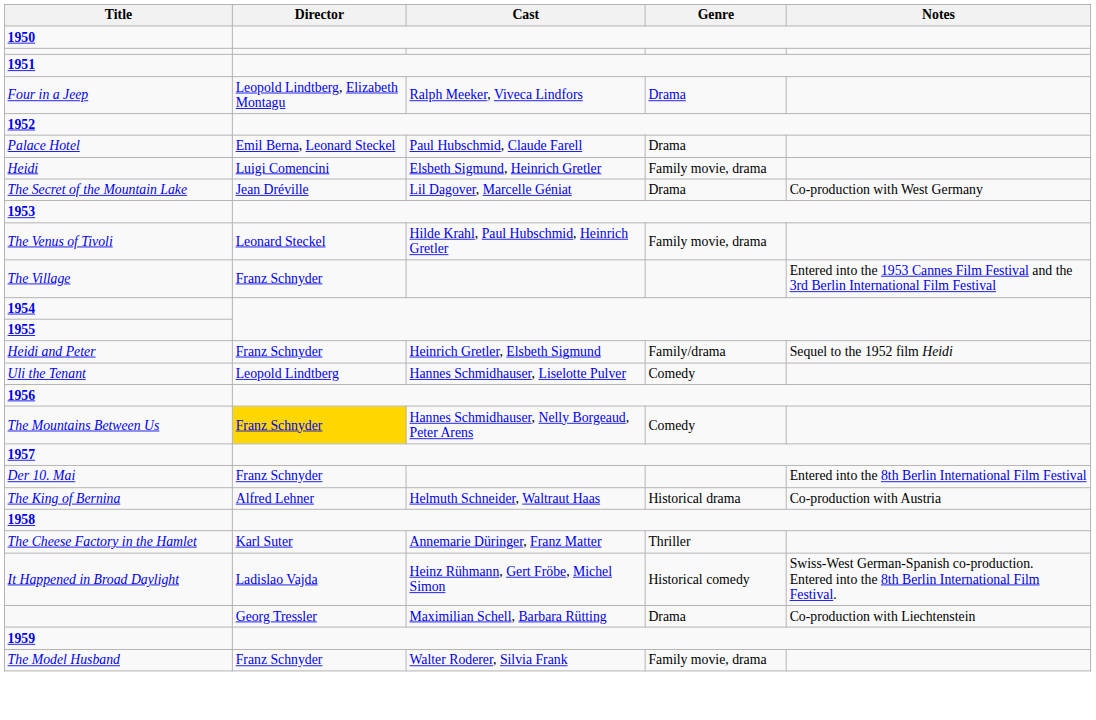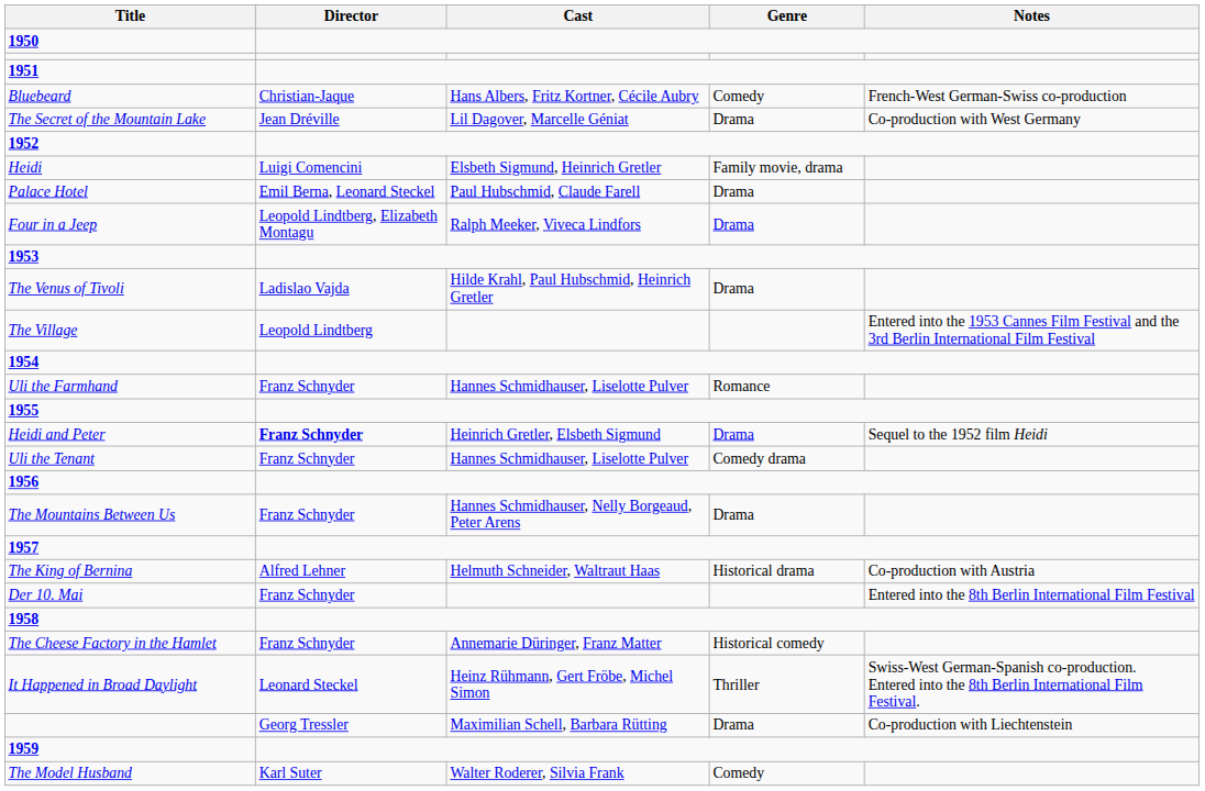 <table class="wikitable" style="width:100%;">
 <tr>
 <th style="width:21%;">Title</th>
 <th style="width:16%;">Director</th>
 <th style="width:22%;">Cast</th>
 <th style="width:13%;">Genre</th>
 <th style="width:28%;">Notes</th>
 </tr>
 <tr>
 <td><strong><a href='#'>1950</a></strong></td>
 </tr>
 <tr>
 <td></td>
 <td></td>
 <td></td>
 <td></td>
 <td></td>
 </tr>
 <tr>
 <td><strong><a href='#'>1951</a></strong></td>
 </tr>
 <tr>
-<td><em><a href='#'>Four in a Jeep</a></em></td>
-<td><a href='#'>Leopold Lindtberg</a>, <a href='#'>Elizabeth Montagu</a></td>
-<td><a href='#'>Ralph Meeker</a>, <a href='#'>Viveca Lindfors</a></td>
-<td><a href='#'>Drama</a></td>
-<td></td>
+<td><em><a href='#'>Bluebeard</a></em></td>
+<td><a href='#'>Christian-Jaque</a></td>
+<td><a href='#'>Hans Albers</a>, <a href='#'>Fritz Kortner</a>, <a href='#'>Cécile Aubry</a></td>
+<td>Comedy</td>
+<td>French-West German-Swiss co-production</td>
+</tr>
+<tr>
+<td><em><a href='#'>The Secret of the Mountain Lake</a></em></td>
+<td><a href='#'>Jean Dréville</a></td>
+<td><a href='#'>Lil Dagover</a>, <a href='#'>Marcelle Géniat</a></td>
+<td>Drama</td>
+<td>Co-production with West Germany</td>
 </tr>
 <tr>
 <td><strong><a href='#'>1952</a></strong></td>
+</tr>
+<tr>
+<td><em><a href='#'>Heidi</a></em></td>
+<td><a href='#'>Luigi Comencini</a></td>
+<td><a href='#'>Elsbeth Sigmund</a>, <a href='#'>Heinrich Gretler</a></td>
+<td>Family movie, drama</td>
+<td></td>
 </tr>
 <tr>
 <td><em><a href='#'>Palace Hotel</a></em></td>
 <td><a href='#'>Emil Berna</a>, <a href='#'>Leonard Steckel</a></td>
 <td><a href='#'>Paul Hubschmid</a>, <a href='#'>Claude Farell</a></td>
 <td>Drama</td>
 <td></td>
 </tr>
 <tr>
-<td><em><a href='#'>Heidi</a></em></td>
-<td><a href='#'>Luigi Comencini</a></td>
-<td><a href='#'>Elsbeth Sigmund</a>, <a href='#'>Heinrich Gretler</a></td>
-<td>Family movie, drama</td>
+<td><em><a href='#'>Four in a Jeep</a></em></td>
+<td><a href='#'>Leopold Lindtberg</a>, <a href='#'>Elizabeth Montagu</a></td>
+<td><a href='#'>Ralph Meeker</a>, <a href='#'>Viveca Lindfors</a></td>
+<td><a href='#'>Drama</a></td>
 <td></td>
-</tr>
-<tr>
-<td><em><a href='#'>The Secret of the Mountain Lake</a></em></td>
-<td><a href='#'>Jean Dréville</a></td>
-<td><a href='#'>Lil Dagover</a>, <a href='#'>Marcelle Géniat</a></td>
-<td>Drama</td>
-<td>Co-production with West Germany</td>
 </tr>
 <tr>
 <td><strong><a href='#'>1953</a></strong></td>
 </tr>
 <tr>
 <td><em><a href='#'>The Venus of Tivoli</a></em></td>
-<td><a href='#'>Leonard Steckel</a></td>
+<td><a href='#'>Ladislao Vajda</a></td>
 <td><a href='#'>Hilde Krahl</a>, <a href='#'>Paul Hubschmid</a>, <a href='#'>Heinrich Gretler</a></td>
-<td>Family movie, drama</td>
+<td>Drama</td>
 <td></td>
 </tr>
 <tr>
 <td><em><a href='#'>The Village</a></em></td>
-<td><a href='#'>Franz Schnyder</a></td>
+<td><a href='#'>Leopold Lindtberg</a></td>
 <td></td>
 <td></td>
 <td>Entered into the <a href='#'>1953 Cannes Film Festival</a> and the <a href='#'>3rd Berlin International Film Festival</a></td>
 </tr>
 <tr>
 <td><strong><a href='#'>1954</a></strong></td>
 </tr>
 <tr>
+<td><em><a href='#'>Uli the Farmhand</a></em></td>
+<td><a href='#'>Franz Schnyder</a></td>
+<td><a href='#'>Hannes Schmidhauser</a>, <a href='#'>Liselotte Pulver</a></td>
+<td>Romance</td>
+<td></td>
+</tr>
+<tr>
 <td><strong><a href='#'>1955</a></strong></td>
 </tr>
 <tr>
 <td><em><a href='#'>Heidi and Peter</a></em></td>
-<td><a href='#'>Franz Schnyder</a></td>
+<td><strong><a href='#'>Franz Schnyder</a></strong></td>
 <td><a href='#'>Heinrich Gretler</a>, <a href='#'>Elsbeth Sigmund</a></td>
-<td>Family/drama</td>
+<td><a href='#'>Drama</a></td>
 <td>Sequel to the 1952 film <em>Heidi</em></td>
 </tr>
 <tr>
 <td><em><a href='#'>Uli the Tenant</a></em></td>
-<td><a href='#'>Leopold Lindtberg</a></td>
+<td><a href='#'>Franz Schnyder</a></td>
 <td><a href='#'>Hannes Schmidhauser</a>, <a href='#'>Liselotte Pulver</a></td>
-<td>Comedy</td>
+<td>Comedy drama</td>
 <td></td>
 </tr>
 <tr>
 <td><strong><a href='#'>1956</a></strong></td>
 </tr>
 <tr>
 <td><em><a href='#'>The Mountains Between Us</a></em></td>
-<td style="background: gold;"><a href='#'>Franz Schnyder</a></td>
+<td><a href='#'>Franz Schnyder</a></td>
 <td><a href='#'>Hannes Schmidhauser</a>, <a href='#'>Nelly Borgeaud</a>, <a href='#'>Peter Arens</a></td>
-<td>Comedy</td>
+<td>Drama</td>
 <td></td>
 </tr>
 <tr>
 <td><strong><a href='#'>1957</a></strong></td>
+</tr>
+<tr>
+<td><em><a href='#'>The King of Bernina</a></em></td>
+<td><a href='#'>Alfred Lehner</a></td>
+<td><a href='#'>Helmuth Schneider</a>, <a href='#'>Waltraut Haas</a></td>
+<td>Historical drama</td>
+<td>Co-production with Austria</td>
 </tr>
 <tr>
 <td><em><a href='#'>Der 10. Mai</a></em></td>
 <td><a href='#'>Franz Schnyder</a></td>
 <td></td>
 <td></td>
 <td>Entered into the <a href='#'>8th Berlin International Film Festival</a></td>
 </tr>
 <tr>
-<td><em><a href='#'>The King of Bernina</a></em></td>
-<td><a href='#'>Alfred Lehner</a></td>
-<td><a href='#'>Helmuth Schneider</a>, <a href='#'>Waltraut Haas</a></td>
-<td>Historical drama</td>
-<td>Co-production with Austria</td>
-</tr>
-<tr>
 <td><strong><a href='#'>1958</a></strong></td>
 </tr>
 <tr>
 <td><em><a href='#'>The Cheese Factory in the Hamlet</a></em></td>
-<td><a href='#'>Karl Suter</a></td>
+<td><a href='#'>Franz Schnyder</a></td>
 <td><a href='#'>Annemarie Düringer</a>, <a href='#'>Franz Matter</a></td>
-<td>Thriller</td>
+<td>Historical comedy</td>
 <td></td>
 </tr>
 <tr>
 <td><em><a href='#'>It Happened in Broad Daylight</a></em></td>
-<td><a href='#'>Ladislao Vajda</a></td>
+<td><a href='#'>Leonard Steckel</a></td>
 <td><a href='#'>Heinz Rühmann</a>, <a href='#'>Gert Fröbe</a>, <a href='#'>Michel Simon</a></td>
-<td>Historical comedy</td>
+<td>Thriller</td>
 <td>Swiss-West German-Spanish co-production. <br> Entered into the <a href='#'>8th Berlin International Film Festival</a>.</td>
 </tr>
 <tr>
 <td><em></em></td>
 <td><a href='#'>Georg Tressler</a></td>
 <td><a href='#'>Maximilian Schell</a>, <a href='#'>Barbara Rütting</a></td>
 <td>Drama</td>
 <td>Co-production with Liechtenstein</td>
 </tr>
 <tr>
 <td><strong><a href='#'>1959</a></strong></td>
 </tr>
 <tr>
 <td><em><a href='#'>The Model Husband</a></em></td>
-<td><a href='#'>Franz Schnyder</a></td>
+<td><a href='#'>Karl Suter</a></td>
 <td><a href='#'>Walter Roderer</a>, <a href='#'>Silvia Frank</a></td>
-<td>Family movie, drama</td>
+<td>Comedy</td>
 <td></td>
 </tr>
 </table>
